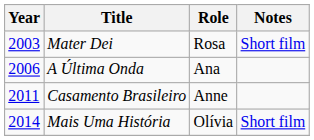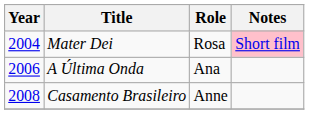 <table class="wikitable" style="font-size: 90%;">
 <tr>
 <th>Year</th>
 <th>Title</th>
 <th>Role</th>
 <th>Notes</th>
 </tr>
 <tr>
-<td><a href='#'>2003</a></td>
+<td><a href='#'>2004</a></td>
 <td><em>Mater Dei</em></td>
 <td>Rosa</td>
-<td><a href='#'>Short film</a></td>
+<td style="background: pink;"><a href='#'>Short film</a></td>
 </tr>
 <tr>
 <td><a href='#'>2006</a></td>
 <td><em>A Última Onda</em></td>
 <td>Ana</td>
 <td></td>
 </tr>
 <tr>
-<td><a href='#'>2011</a></td>
+<td><a href='#'>2008</a></td>
 <td><em>Casamento Brasileiro</em></td>
 <td>Anne</td>
 <td></td>
 </tr>
 <tr>
-<td><a href='#'>2014</a></td>
-<td><em>Mais Uma História</em></td>
-<td>Olívia</td>
-<td><a href='#'>Short film</a></td>
-</tr>
-<tr>
 </tr>
 </table>
